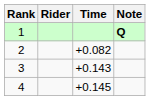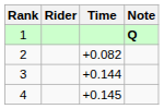 <table class="wikitable" style="font-size:95%" style="text-align:center; width:35em;">
 <tr>
 <th>Rank</th>
 <th>Rider</th>
 <th>Time</th>
 <th>Note</th>
 </tr>
 <tr bgcolor=ccffcc>
 <td align=center>1</td>
 <td align=left></td>
 <td></td>
 <td><strong>Q</strong></td>
 </tr>
 <tr>
 <td align=center>2</td>
 <td align=left></td>
 <td>+0.082</td>
 <td></td>
 </tr>
 <tr>
 <td align=center>3</td>
 <td align=left></td>
-<td>+0.143</td>
+<td>+0.144</td>
 <td></td>
 </tr>
 <tr>
 <td align=center>4</td>
 <td align=left></td>
 <td>+0.145</td>
 <td></td>
 </tr>
 </table>
